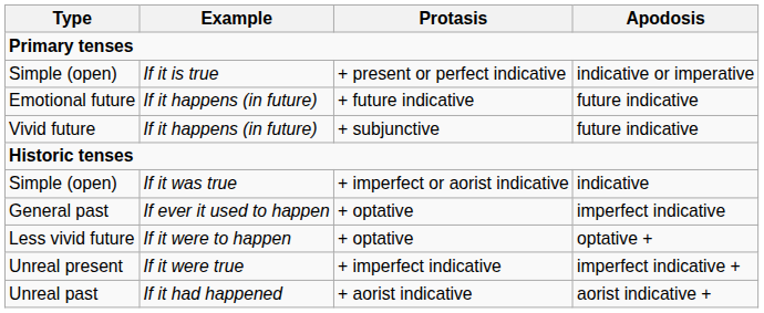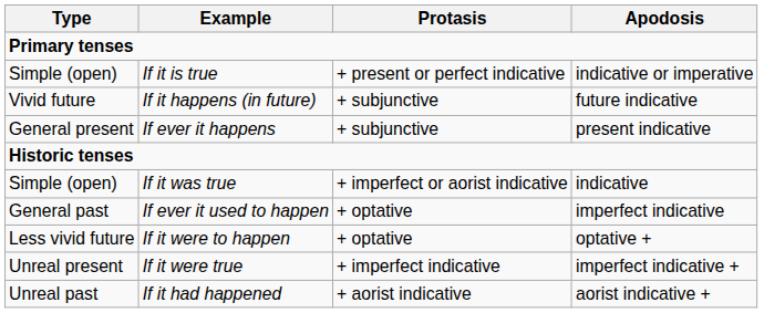 <table class="wikitable">
 <tr>
 <th>Type</th>
 <th>Example</th>
 <th>Protasis</th>
 <th>Apodosis</th>
 </tr>
 <tr>
 <td colspan="4"><strong>Primary tenses</strong></td>
 </tr>
 <tr>
 <td>Simple (open)</td>
 <td><em>If it is true</em></td>
 <td> + present or perfect indicative</td>
 <td>indicative or imperative</td>
 </tr>
 <tr>
-<td>Emotional future</td>
-<td><em>If it happens (in future)</em></td>
-<td> + future indicative</td>
-<td>future indicative</td>
-</tr>
-<tr>
 <td>Vivid future</td>
 <td><em>If it happens (in future)</em></td>
 <td> + subjunctive</td>
 <td>future indicative</td>
+</tr>
+<tr>
+<td>General present</td>
+<td><em>If ever it happens</em></td>
+<td> + subjunctive</td>
+<td>present indicative</td>
 </tr>
 <tr>
 <td colspan="4"><strong>Historic tenses</strong></td>
 </tr>
 <tr>
 <td>Simple (open)</td>
 <td><em>If it was true</em></td>
 <td> + imperfect or aorist indicative</td>
 <td>indicative</td>
 </tr>
 <tr>
 <td>General past</td>
 <td><em>If ever it used to happen</em></td>
 <td> + optative</td>
 <td>imperfect indicative</td>
 </tr>
 <tr>
 <td>Less vivid future</td>
 <td><em>If it were to happen</em></td>
 <td> + optative</td>
 <td>optative + </td>
 </tr>
 <tr>
 <td>Unreal present</td>
 <td><em>If it were true</em></td>
 <td> + imperfect indicative</td>
 <td>imperfect indicative + </td>
 </tr>
 <tr>
 <td>Unreal past</td>
 <td><em>If it had happened</em></td>
 <td> + aorist indicative</td>
 <td>aorist indicative + </td>
 </tr>
 </table>
